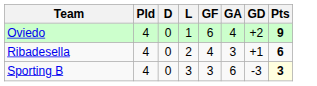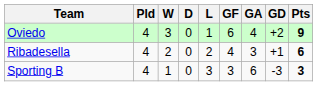 <table class="wikitable" style="text-align: center;">
 <tr>
 <th width=165>Team</th>
 <th width=20>Pld</th>
+<th width=20>W</th>
 <th width=20>D</th>
 <th width=20>L</th>
 <th width=20>GF</th>
 <th width=20>GA</th>
 <th width=20>GD</th>
 <th width=20>Pts</th>
 </tr>
 <tr bgcolor=#ccffcc>
 <td align=left> <a href='#'>Oviedo</a></td>
 <td>4</td>
+<td>3</td>
 <td>0</td>
 <td>1</td>
 <td>6</td>
 <td>4</td>
 <td>+2</td>
 <td><strong>9</strong></td>
 </tr>
 <tr>
 <td align=left> <a href='#'>Ribadesella</a></td>
 <td>4</td>
+<td>2</td>
 <td>0</td>
 <td>2</td>
 <td>4</td>
 <td>3</td>
 <td>+1</td>
 <td><strong>6</strong></td>
 </tr>
 <tr>
 <td align=left> <a href='#'>Sporting B</a></td>
 <td>4</td>
+<td>1</td>
 <td>0</td>
 <td>3</td>
 <td>3</td>
 <td>6</td>
 <td>-3</td>
-<td style="background: lightyellow;"><strong>3</strong></td>
+<td><strong>3</strong></td>
 </tr>
 </table>
